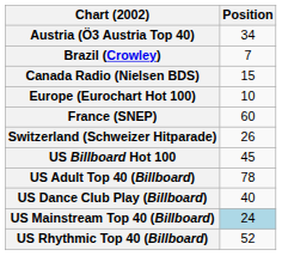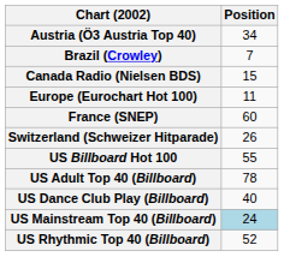 <table class="wikitable sortable plainrowheaders">
 <tr>
 <th>Chart (2002)</th>
 <th>Position</th>
 </tr>
 <tr>
 <th scope="row">Austria (Ö3 Austria Top 40)</th>
 <td style="text-align:center;">34</td>
 </tr>
 <tr>
 <th scope="row">Brazil (<a href='#'>Crowley</a>)</th>
 <td style="text-align:center;">7</td>
 </tr>
 <tr>
 <th scope="row">Canada Radio (Nielsen BDS)</th>
 <td style="text-align:center;">15</td>
 </tr>
 <tr>
 <th scope="row">Europe (Eurochart Hot 100)</th>
-<td style="text-align:center;">10</td>
+<td style="text-align:center;">11</td>
 </tr>
 <tr>
 <th scope="row">France (SNEP)</th>
 <td style="text-align:center;">60</td>
 </tr>
 <tr>
 <th scope="row">Switzerland (Schweizer Hitparade)</th>
 <td style="text-align:center;">26</td>
 </tr>
 <tr>
 <th scope="row">US <em>Billboard</em> Hot 100</th>
-<td style="text-align:center;">45</td>
+<td style="text-align:center;">55</td>
 </tr>
 <tr>
 <th scope="row">US Adult Top 40 (<em>Billboard</em>)</th>
 <td style="text-align:center;">78</td>
 </tr>
 <tr>
 <th scope="row">US Dance Club Play (<em>Billboard</em>)</th>
 <td style="text-align:center;">40</td>
 </tr>
 <tr>
 <th scope="row">US Mainstream Top 40 (<em>Billboard</em>)</th>
 <td style="background: lightblue; text-align:center;">24</td>
 </tr>
 <tr>
 <th scope="row">US Rhythmic Top 40 (<em>Billboard</em>)</th>
 <td style="text-align:center;">52</td>
 </tr>
 </table>
